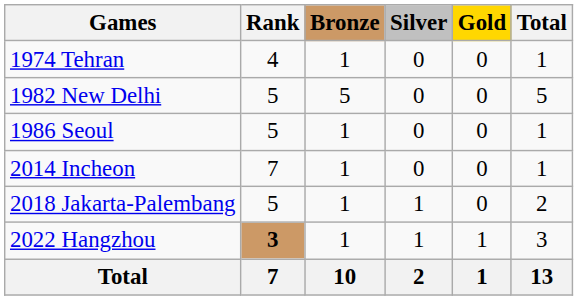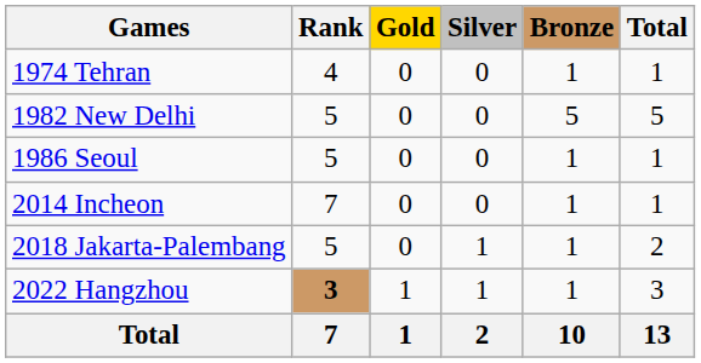 <table class="wikitable sortable" style="text-align:center">
 <tr>
 <th>Games</th>
 <th>Rank</th>
+<th style="background-color:gold;">Gold</th>
+<th style="background-color:silver;">Silver</th>
 <th style="background-color:#c96;">Bronze</th>
-<th style="background-color:silver;">Silver</th>
-<th style="background-color:gold;">Gold</th>
 <th>Total</th>
 </tr>
 <tr>
 <td align=left><a href='#'>1974 Tehran</a></td>
 <td>4</td>
-<td>1</td>
 <td>0</td>
 <td>0</td>
+<td>1</td>
 <td>1</td>
 </tr>
 <tr>
 <td align=left><a href='#'>1982 New Delhi</a></td>
 <td>5</td>
-<td>5</td>
 <td>0</td>
 <td>0</td>
+<td>5</td>
 <td>5</td>
 </tr>
 <tr>
 <td align=left><a href='#'>1986 Seoul</a></td>
 <td>5</td>
-<td>1</td>
 <td>0</td>
 <td>0</td>
+<td>1</td>
 <td>1</td>
 </tr>
 <tr>
 <td align=left><a href='#'>2014 Incheon</a></td>
 <td>7</td>
-<td>1</td>
 <td>0</td>
 <td>0</td>
+<td>1</td>
 <td>1</td>
 </tr>
 <tr>
 <td align=left><a href='#'>2018 Jakarta-Palembang</a></td>
 <td>5</td>
+<td>0</td>
 <td>1</td>
 <td>1</td>
-<td>0</td>
 <td>2</td>
 </tr>
 <tr>
 <td align=left><a href='#'>2022 Hangzhou</a></td>
 <td bgcolor=#c96><strong>3</strong></td>
 <td>1</td>
 <td>1</td>
 <td>1</td>
 <td>3</td>
 </tr>
 <tr>
 <th>Total</th>
 <th>7</th>
+<th>1</th>
+<th>2</th>
 <th>10</th>
-<th>2</th>
-<th>1</th>
 <th>13</th>
 </tr>
 </table>
